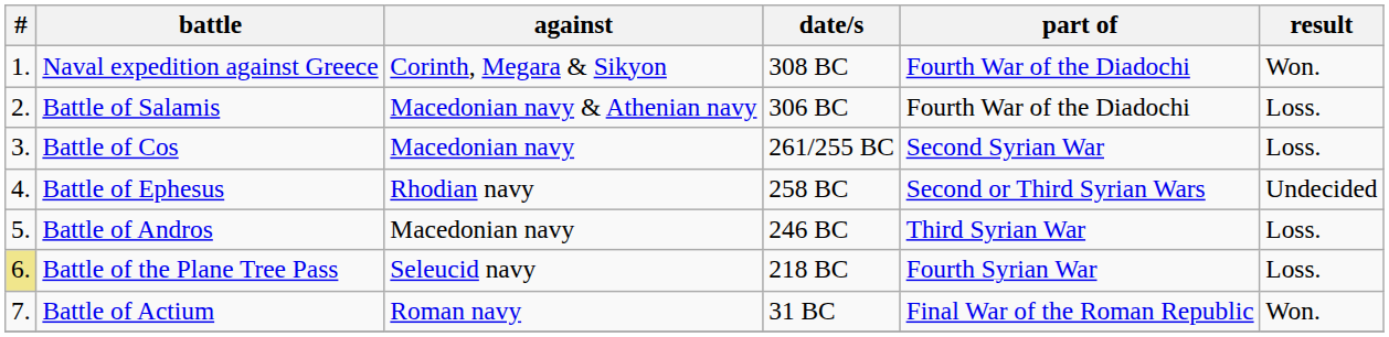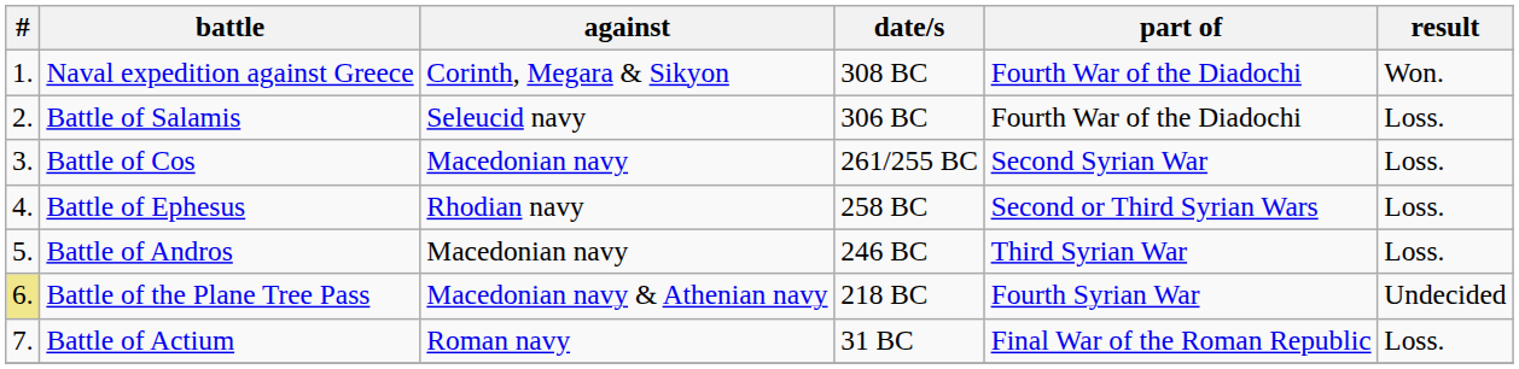 <table class="wikitable sortable">
 <tr>
 <th>#</th>
 <th>battle</th>
 <th>against</th>
 <th>date/s</th>
 <th>part of</th>
 <th>result</th>
 </tr>
 <tr>
 <td>1.</td>
 <td><a href='#'>Naval expedition against Greece</a></td>
 <td><a href='#'>Corinth</a>, <a href='#'>Megara</a> & <a href='#'>Sikyon</a></td>
 <td>308 BC</td>
 <td><a href='#'>Fourth War of the Diadochi</a></td>
 <td>Won.</td>
 </tr>
 <tr>
 <td>2.</td>
 <td><a href='#'>Battle of Salamis</a></td>
-<td><a href='#'>Macedonian navy</a> & <a href='#'>Athenian navy</a></td>
+<td><a href='#'>Seleucid</a> navy</td>
 <td>306 BC</td>
 <td>Fourth War of the Diadochi</td>
 <td>Loss.</td>
 </tr>
 <tr>
 <td>3.</td>
 <td><a href='#'>Battle of Cos</a></td>
 <td><a href='#'>Macedonian navy</a></td>
 <td>261/255 BC</td>
 <td><a href='#'>Second Syrian War</a></td>
 <td>Loss.</td>
 </tr>
 <tr>
 <td>4.</td>
 <td><a href='#'>Battle of Ephesus</a></td>
 <td><a href='#'>Rhodian</a> navy</td>
 <td>258 BC</td>
 <td><a href='#'>Second or Third Syrian Wars</a></td>
-<td>Undecided</td>
+<td>Loss.</td>
 </tr>
 <tr>
 <td>5.</td>
 <td><a href='#'>Battle of Andros</a></td>
 <td>Macedonian navy</td>
 <td>246 BC</td>
 <td><a href='#'>Third Syrian War</a></td>
 <td>Loss.</td>
 </tr>
 <tr>
 <td style="background: khaki;">6.</td>
 <td><a href='#'>Battle of the Plane Tree Pass</a></td>
-<td><a href='#'>Seleucid</a> navy</td>
+<td><a href='#'>Macedonian navy</a> & <a href='#'>Athenian navy</a></td>
 <td>218 BC</td>
 <td><a href='#'>Fourth Syrian War</a></td>
-<td>Loss.</td>
+<td>Undecided</td>
 </tr>
 <tr>
 <td>7.</td>
 <td><a href='#'>Battle of Actium</a></td>
 <td><a href='#'>Roman navy</a></td>
 <td>31 BC</td>
 <td><a href='#'>Final War of the Roman Republic</a></td>
-<td>Won.</td>
+<td>Loss.</td>
 </tr>
 <tr>
 </tr>
 </table>
